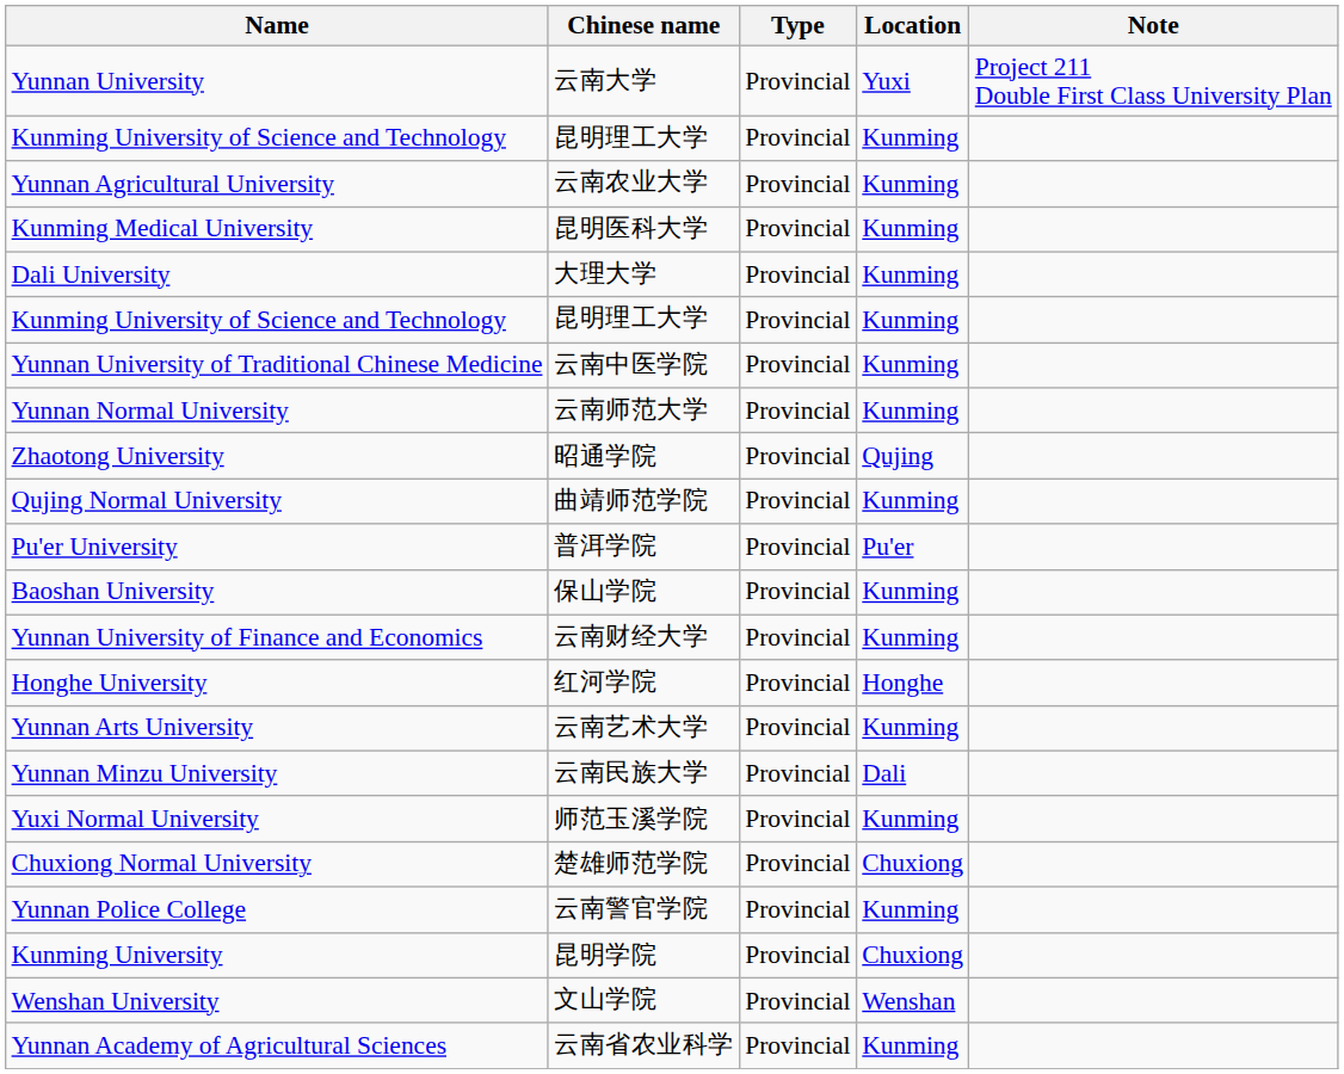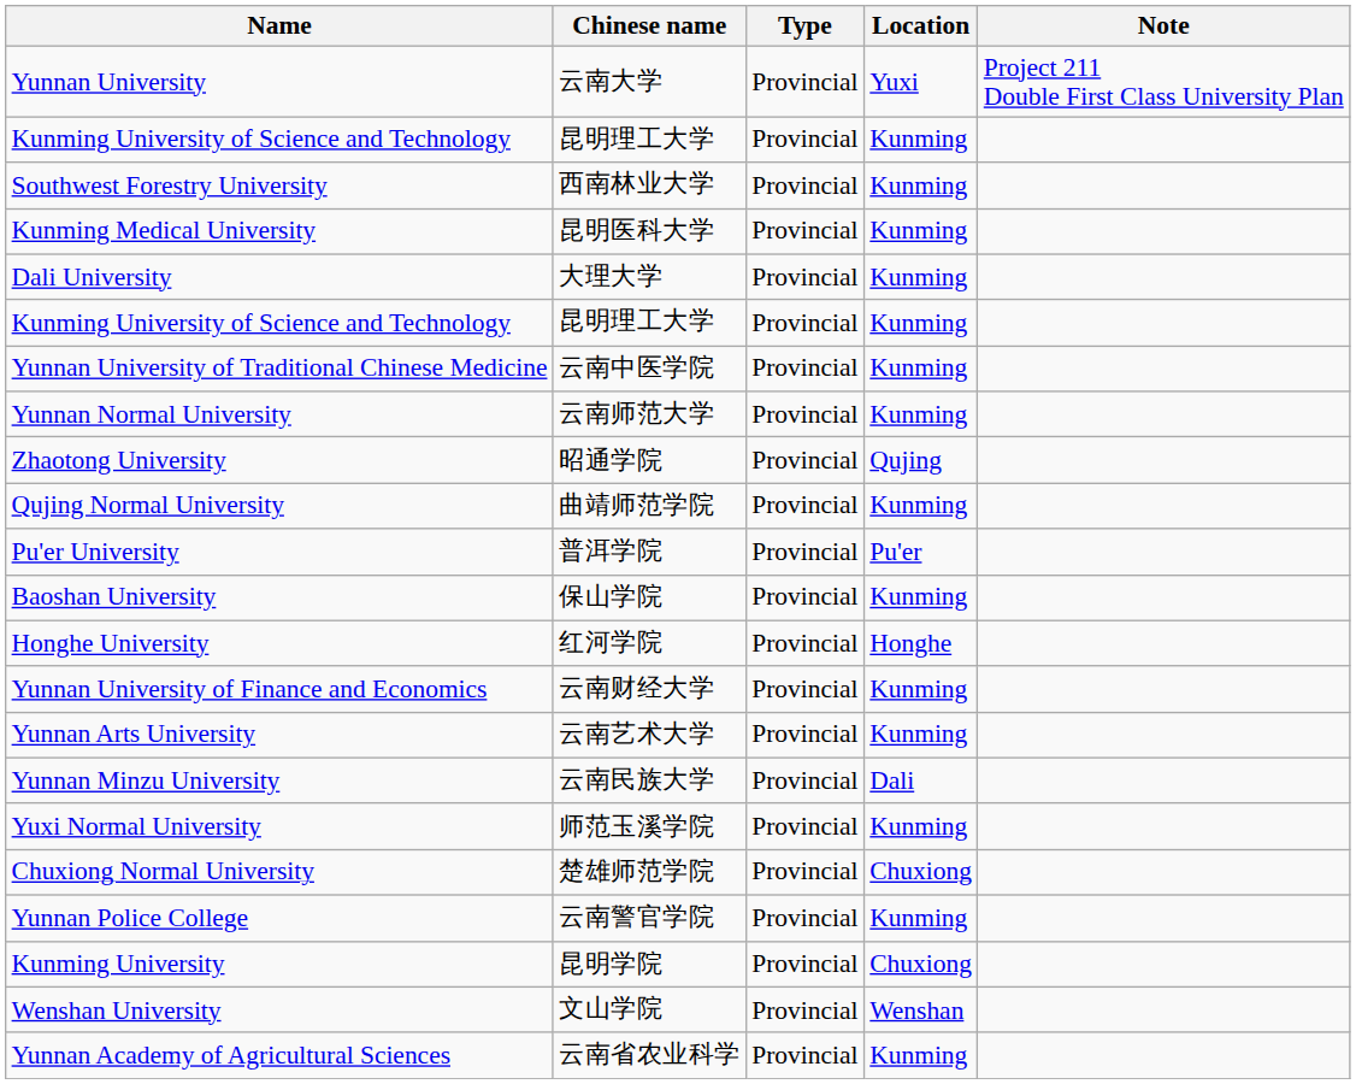 <table class="wikitable + sortable">
 <tr>
 <th>Name</th>
 <th>Chinese name</th>
 <th>Type</th>
 <th>Location</th>
 <th>Note</th>
 </tr>
 <tr>
 <td><a href='#'>Yunnan University</a></td>
 <td>云南大学</td>
 <td>Provincial</td>
 <td><a href='#'>Yuxi</a></td>
 <td><a href='#'>Project 211</a><br><a href='#'>Double First Class University Plan</a></td>
 </tr>
 <tr>
 <td><a href='#'>Kunming University of Science and Technology</a></td>
 <td>昆明理工大学</td>
 <td>Provincial</td>
 <td><a href='#'>Kunming</a></td>
 <td></td>
 </tr>
 <tr>
-<td><a href='#'>Yunnan Agricultural University</a></td>
-<td>云南农业大学</td>
+<td><a href='#'>Southwest Forestry University</a></td>
+<td>西南林业大学</td>
 <td>Provincial</td>
 <td><a href='#'>Kunming</a></td>
 <td></td>
 </tr>
 <tr>
 <td><a href='#'>Kunming Medical University</a></td>
 <td>昆明医科大学</td>
 <td>Provincial</td>
 <td><a href='#'>Kunming</a></td>
 <td></td>
 </tr>
 <tr>
 <td><a href='#'>Dali University</a></td>
 <td>大理大学</td>
 <td>Provincial</td>
 <td><a href='#'>Kunming</a></td>
 <td></td>
 </tr>
 <tr>
 <td><a href='#'>Kunming University of Science and Technology</a></td>
 <td>昆明理工大学</td>
 <td>Provincial</td>
 <td><a href='#'>Kunming</a></td>
 <td></td>
 </tr>
 <tr>
 <td><a href='#'>Yunnan University of Traditional Chinese Medicine</a></td>
 <td>云南中医学院</td>
 <td>Provincial</td>
 <td><a href='#'>Kunming</a></td>
 <td></td>
 </tr>
 <tr>
 <td><a href='#'>Yunnan Normal University</a></td>
 <td>云南师范大学</td>
 <td>Provincial</td>
 <td><a href='#'>Kunming</a></td>
 <td></td>
 </tr>
 <tr>
 <td><a href='#'>Zhaotong University</a></td>
 <td>昭通学院</td>
 <td>Provincial</td>
 <td><a href='#'>Qujing</a></td>
 <td></td>
 </tr>
 <tr>
 <td><a href='#'>Qujing Normal University</a></td>
 <td>曲靖师范学院</td>
 <td>Provincial</td>
 <td><a href='#'>Kunming</a></td>
 <td></td>
 </tr>
 <tr>
 <td><a href='#'>Pu'er University</a></td>
 <td>普洱学院</td>
 <td>Provincial</td>
 <td><a href='#'>Pu'er</a></td>
 <td></td>
 </tr>
 <tr>
 <td><a href='#'>Baoshan University</a></td>
 <td>保山学院</td>
 <td>Provincial</td>
 <td><a href='#'>Kunming</a></td>
 <td></td>
 </tr>
 <tr>
+<td><a href='#'>Honghe University</a></td>
+<td>红河学院</td>
+<td>Provincial</td>
+<td><a href='#'>Honghe</a></td>
+<td></td>
+</tr>
+<tr>
 <td><a href='#'>Yunnan University of Finance and Economics</a></td>
 <td>云南财经大学</td>
 <td>Provincial</td>
 <td><a href='#'>Kunming</a></td>
-<td></td>
-</tr>
-<tr>
-<td><a href='#'>Honghe University</a></td>
-<td>红河学院</td>
-<td>Provincial</td>
-<td><a href='#'>Honghe</a></td>
 <td></td>
 </tr>
 <tr>
 <td><a href='#'>Yunnan Arts University</a></td>
 <td>云南艺术大学</td>
 <td>Provincial</td>
 <td><a href='#'>Kunming</a></td>
 <td></td>
 </tr>
 <tr>
 <td><a href='#'>Yunnan Minzu University</a></td>
 <td>云南民族大学</td>
 <td>Provincial</td>
 <td><a href='#'>Dali</a></td>
 <td></td>
 </tr>
 <tr>
 <td><a href='#'>Yuxi Normal University</a></td>
 <td>师范玉溪学院</td>
 <td>Provincial</td>
 <td><a href='#'>Kunming</a></td>
 <td></td>
 </tr>
 <tr>
 <td><a href='#'>Chuxiong Normal University</a></td>
 <td>楚雄师范学院</td>
 <td>Provincial</td>
 <td><a href='#'>Chuxiong</a></td>
 <td></td>
 </tr>
 <tr>
 <td><a href='#'>Yunnan Police College</a></td>
 <td>云南警官学院</td>
 <td>Provincial</td>
 <td><a href='#'>Kunming</a></td>
 <td></td>
 </tr>
 <tr>
 <td><a href='#'>Kunming University</a></td>
 <td>昆明学院</td>
 <td>Provincial</td>
 <td><a href='#'>Chuxiong</a></td>
 <td></td>
 </tr>
 <tr>
 <td><a href='#'>Wenshan University</a></td>
 <td>文山学院</td>
 <td>Provincial</td>
 <td><a href='#'>Wenshan</a></td>
 <td></td>
 </tr>
 <tr>
 <td><a href='#'>Yunnan Academy of Agricultural Sciences</a></td>
 <td>云南省农业科学</td>
 <td>Provincial</td>
 <td><a href='#'>Kunming</a></td>
 <td></td>
 </tr>
 </table>
